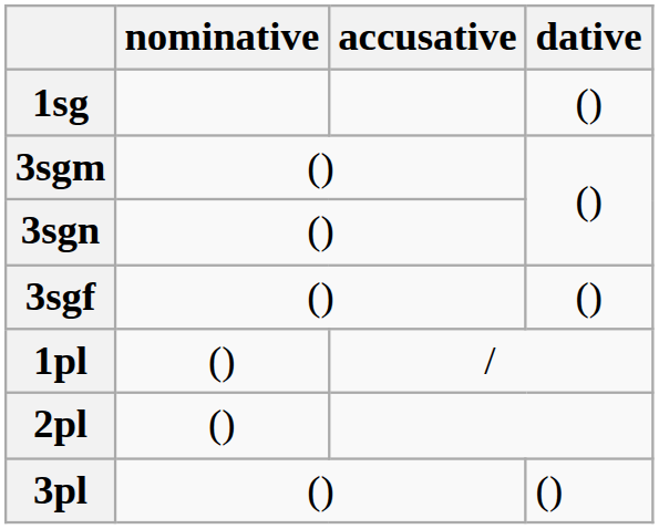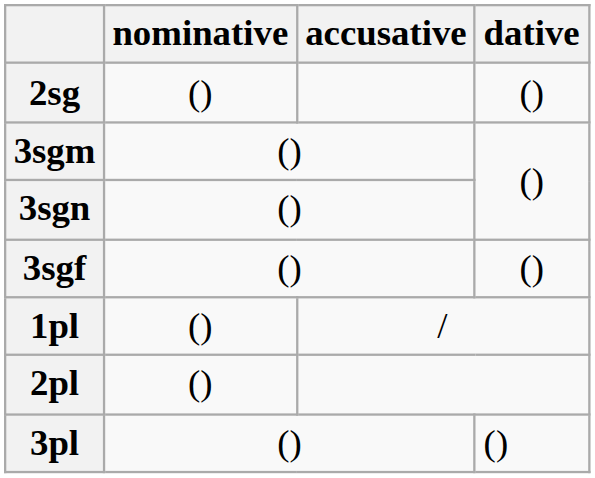 <table class="wikitable">
 <tr>
 <th></th>
 <th align="center">nominative</th>
 <th align="center">accusative</th>
 <th align="center">dative</th>
 </tr>
 <tr>
-<th>1sg</th>
-<td align="center"></td>
+<th>2sg</th>
+<td align="center"> ()</td>
 <td align="center"></td>
 <td align="center"> ()</td>
 </tr>
 <tr>
 <th>3sgm</th>
 <td colspan="2" align="center"> ()</td>
 <td rowspan="2" align="center"> ()</td>
 </tr>
 <tr>
 <th>3sgn</th>
 <td colspan="2" align="center"> ()</td>
 </tr>
 <tr>
 <th>3sgf</th>
 <td colspan="2" align="center"> ()</td>
 <td align="center"> ()</td>
 </tr>
 <tr>
 <th>1pl</th>
 <td align="center"> ()</td>
 <td colspan="2" align="center"> / </td>
 </tr>
 <tr>
 <th>2pl</th>
 <td align="center"> ()</td>
 <td colspan="2" align="center"></td>
 </tr>
 <tr>
 <th>3pl</th>
 <td colspan="2" align="center"> ()</td>
 <td> ()</td>
 </tr>
 </table>
